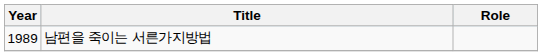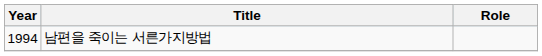 <table class="wikitable" style="font-size: 95%; width:600px">
 <tr bgcolor="lightblue">
 <th width=10>Year</th>
 <th>Title</th>
 <th>Role</th>
 </tr>
 <tr>
-<td>1989</td>
+<td>1994</td>
 <td>남편을 죽이는 서른가지방법</td>
 <td></td>
 </tr>
 <tr>
 </tr>
 </table>
